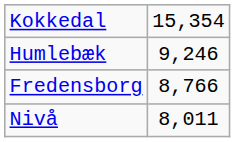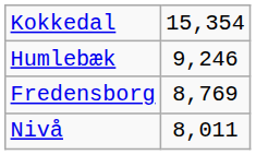 <table class="wikitable" style="margin-right:1em">
 <tr>
 <td><a href='#'>Kokkedal</a></td>
 <td align="center">15,354</td>
 </tr>
 <tr>
 <td><a href='#'>Humlebæk</a></td>
 <td align="center">9,246</td>
 </tr>
 <tr>
 <td><a href='#'>Fredensborg</a></td>
-<td align="center">8,766</td>
+<td align="center">8,769</td>
 </tr>
 <tr>
 <td><a href='#'>Nivå</a></td>
 <td align="center">8,011</td>
 </tr>
 </table>
